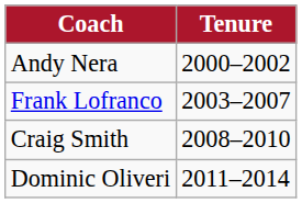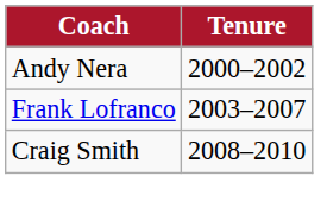 <table class="wikitable" style="text-align:left">
 <tr>
 <th style="background:#AC162C; color:white;" scope="col">Coach</th>
 <th style="background:#AC162C; color:white;" scope="col">Tenure</th>
 </tr>
 <tr>
 <td>Andy Nera</td>
 <td>2000–2002</td>
 </tr>
 <tr>
 <td><a href='#'>Frank Lofranco</a></td>
 <td>2003–2007</td>
 </tr>
 <tr>
 <td>Craig Smith</td>
 <td>2008–2010</td>
 </tr>
-<tr>
-<td>Dominic Oliveri</td>
-<td>2011–2014</td>
-</tr>
 </table>
